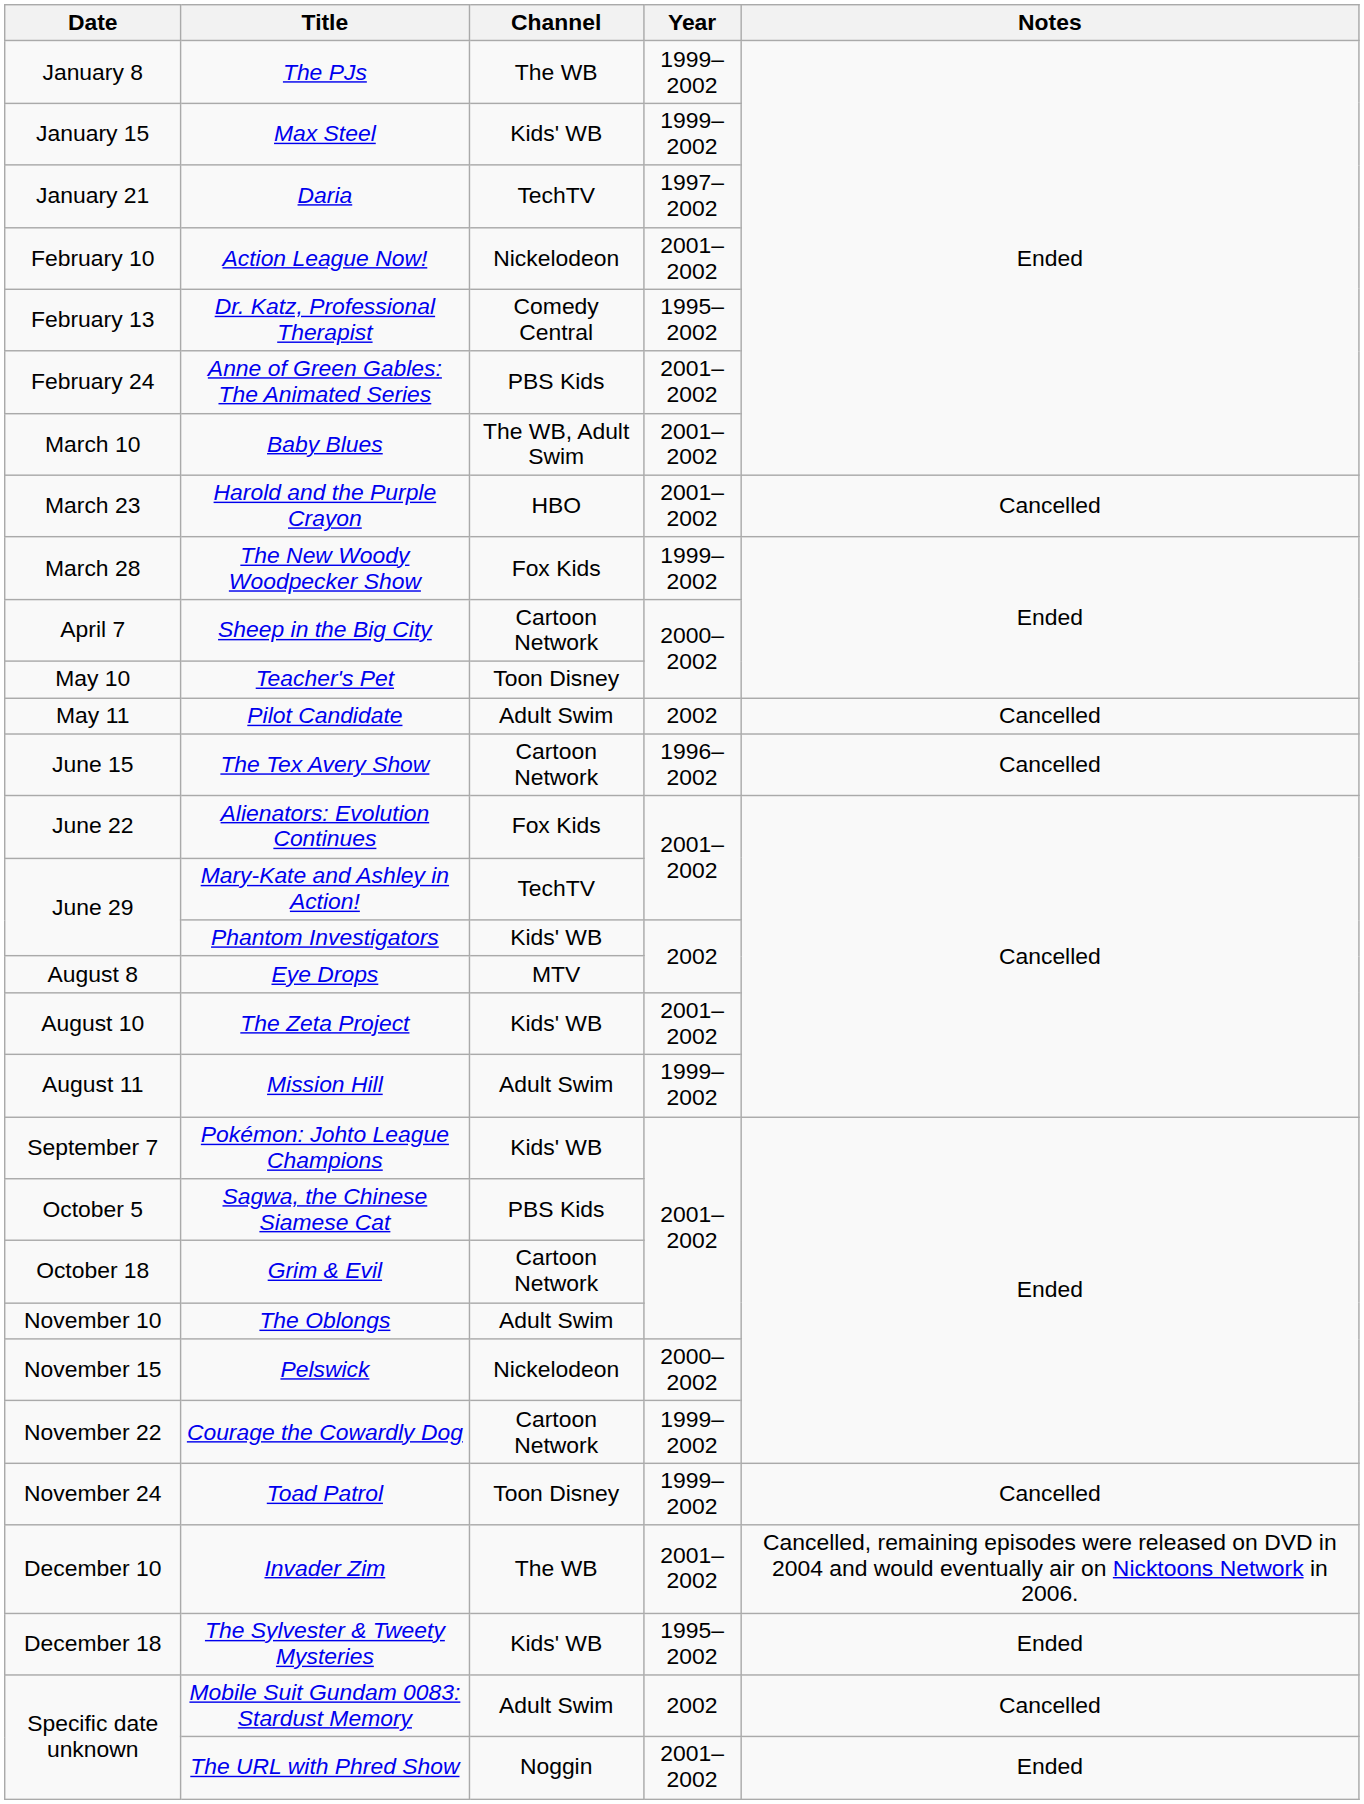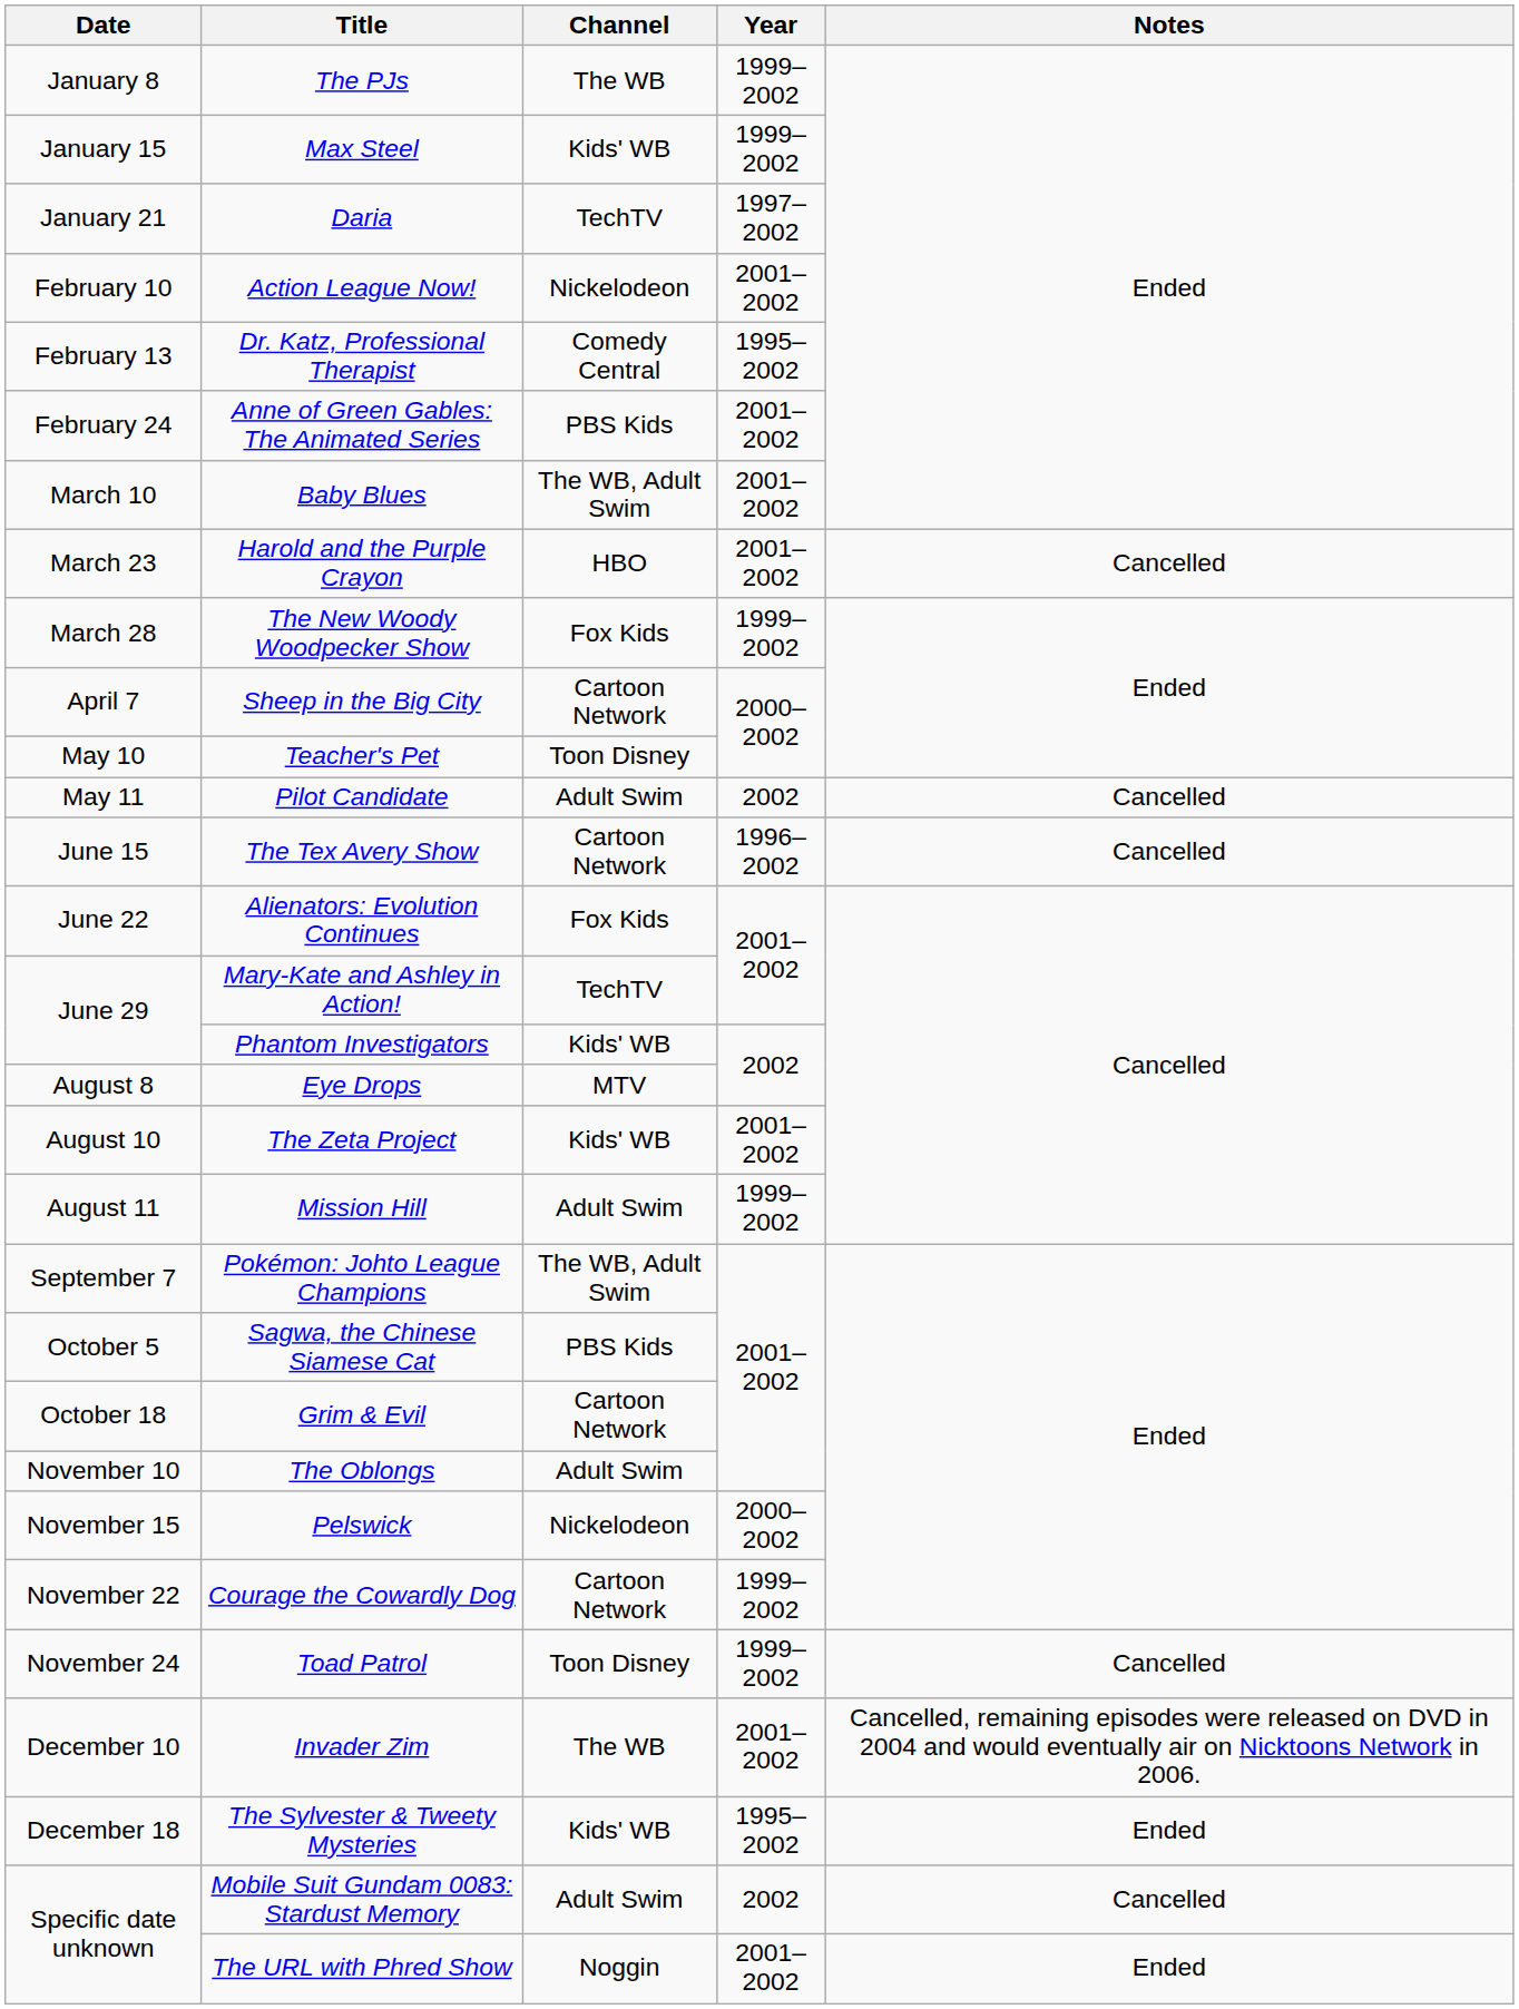 <table class="wikitable sortable" style="text-align: center" width="75%">
 <tr>
 <th scope="col">Date</th>
 <th scope="col">Title</th>
 <th scope="col">Channel</th>
 <th scope="col">Year</th>
 <th scope="col">Notes</th>
 </tr>
 <tr>
 <td>January 8</td>
 <td><em><a href='#'>The PJs</a></em></td>
 <td>The WB</td>
 <td>1999–2002</td>
 <td rowspan=7>Ended</td>
 </tr>
 <tr>
 <td>January 15</td>
 <td><em><a href='#'>Max Steel</a></em></td>
 <td>Kids' WB</td>
 <td>1999–2002</td>
 </tr>
 <tr>
 <td>January 21</td>
 <td><em><a href='#'>Daria</a></em></td>
 <td>TechTV</td>
 <td>1997–2002</td>
 </tr>
 <tr>
 <td>February 10</td>
 <td><em><a href='#'>Action League Now!</a></em></td>
 <td>Nickelodeon</td>
 <td>2001–2002</td>
 </tr>
 <tr>
 <td>February 13</td>
 <td><em><a href='#'>Dr. Katz, Professional Therapist</a></em></td>
 <td>Comedy Central</td>
 <td>1995–2002</td>
 </tr>
 <tr>
 <td>February 24</td>
 <td><em><a href='#'>Anne of Green Gables: The Animated Series</a></em></td>
 <td>PBS Kids</td>
 <td>2001–2002</td>
 </tr>
 <tr>
 <td>March 10</td>
 <td><em><a href='#'>Baby Blues</a></em></td>
 <td>The WB, Adult Swim</td>
 <td>2001–2002</td>
 </tr>
 <tr>
 <td>March 23</td>
 <td><em><a href='#'>Harold and the Purple Crayon</a></em></td>
 <td>HBO</td>
 <td>2001–2002</td>
 <td>Cancelled</td>
 </tr>
 <tr>
 <td>March 28</td>
 <td><em><a href='#'>The New Woody Woodpecker Show</a></em></td>
 <td>Fox Kids</td>
 <td>1999–2002</td>
 <td rowspan=3>Ended</td>
 </tr>
 <tr>
 <td>April 7</td>
 <td><em><a href='#'>Sheep in the Big City</a></em></td>
 <td>Cartoon Network</td>
 <td rowspan=2>2000–2002</td>
 </tr>
 <tr>
 <td>May 10</td>
 <td><em><a href='#'>Teacher's Pet</a></em></td>
 <td>Toon Disney</td>
 </tr>
 <tr>
 <td>May 11</td>
 <td><em><a href='#'>Pilot Candidate</a></em></td>
 <td>Adult Swim</td>
 <td>2002</td>
 <td>Cancelled</td>
 </tr>
 <tr>
 <td>June 15</td>
 <td><em><a href='#'>The Tex Avery Show</a></em></td>
 <td>Cartoon Network</td>
 <td>1996–2002</td>
 <td>Cancelled</td>
 </tr>
 <tr>
 <td>June 22</td>
 <td><em><a href='#'>Alienators: Evolution Continues</a></em></td>
 <td>Fox Kids</td>
 <td rowspan=2>2001–2002</td>
 <td rowspan=6>Cancelled</td>
 </tr>
 <tr>
 <td rowspan=2>June 29</td>
 <td><em><a href='#'>Mary-Kate and Ashley in Action!</a></em></td>
 <td>TechTV</td>
 </tr>
 <tr>
 <td><em><a href='#'>Phantom Investigators</a></em></td>
 <td>Kids' WB</td>
 <td rowspan=2>2002</td>
 </tr>
 <tr>
 <td>August 8</td>
 <td><em><a href='#'>Eye Drops</a></em></td>
 <td>MTV</td>
 </tr>
 <tr>
 <td>August 10</td>
 <td><em><a href='#'>The Zeta Project</a></em></td>
 <td>Kids' WB</td>
 <td>2001–2002</td>
 </tr>
 <tr>
 <td>August 11</td>
 <td><em><a href='#'>Mission Hill</a></em></td>
 <td>Adult Swim</td>
 <td>1999–2002</td>
 </tr>
 <tr>
 <td>September 7</td>
 <td><em><a href='#'>Pokémon: Johto League Champions</a></em></td>
-<td>Kids' WB</td>
+<td>The WB, Adult Swim</td>
 <td rowspan=4>2001–2002</td>
 <td rowspan=6>Ended</td>
 </tr>
 <tr>
 <td>October 5</td>
 <td><em><a href='#'>Sagwa, the Chinese Siamese Cat</a></em></td>
 <td>PBS Kids</td>
 </tr>
 <tr>
 <td>October 18</td>
 <td><em><a href='#'>Grim & Evil</a></em></td>
 <td>Cartoon Network</td>
 </tr>
 <tr>
 <td>November 10</td>
 <td><em><a href='#'>The Oblongs</a></em></td>
 <td>Adult Swim</td>
 </tr>
 <tr>
 <td>November 15</td>
 <td><em><a href='#'>Pelswick</a></em></td>
 <td>Nickelodeon</td>
 <td>2000–2002</td>
 </tr>
 <tr>
 <td>November 22</td>
 <td><em><a href='#'>Courage the Cowardly Dog</a></em></td>
 <td>Cartoon Network</td>
 <td>1999–2002</td>
 </tr>
 <tr>
 <td>November 24</td>
 <td><em><a href='#'>Toad Patrol</a></em></td>
 <td>Toon Disney</td>
 <td>1999–2002</td>
 <td>Cancelled</td>
 </tr>
 <tr>
 <td>December 10</td>
 <td><em><a href='#'>Invader Zim</a></em></td>
 <td>The WB</td>
 <td>2001–2002</td>
 <td>Cancelled, remaining episodes were released on DVD in 2004 and would eventually air on <a href='#'>Nicktoons Network</a> in 2006.</td>
 </tr>
 <tr>
 <td>December 18</td>
 <td><em><a href='#'>The Sylvester & Tweety Mysteries</a></em></td>
 <td>Kids' WB</td>
 <td>1995–2002</td>
 <td>Ended</td>
 </tr>
 <tr>
 <td rowspan=2>Specific date unknown</td>
 <td><em><a href='#'>Mobile Suit Gundam 0083: Stardust Memory</a></em></td>
 <td>Adult Swim</td>
 <td>2002</td>
 <td>Cancelled</td>
 </tr>
 <tr>
 <td><em><a href='#'>The URL with Phred Show</a></em></td>
 <td>Noggin</td>
 <td>2001–2002</td>
 <td>Ended</td>
 </tr>
 </table>
